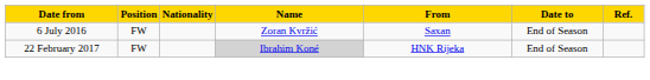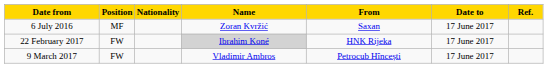 <table class="wikitable" style="text-align:center; font-size:90%; ">
 <tr>
 <th style="background:gold; color:black; width:150px;">Date from</th>
 <th style="background:gold; color:black; width:50px;">Position</th>
 <th style="background:gold; color:black; width:50px;">Nationality</th>
 <th style="background:gold; color:black; width:200px;">Name</th>
 <th style="background:gold; color:black; width:200px;">From</th>
 <th style="background:gold; color:black; width:120px;">Date to</th>
 <th style="background:gold; color:black; width:50px;">Ref.</th>
 </tr>
 <tr>
 <td>6 July 2016</td>
-<td>FW</td>
+<td>MF</td>
 <td></td>
 <td><a href='#'>Zoran Kvržić</a></td>
 <td><a href='#'>Saxan</a></td>
-<td>End of Season</td>
+<td>17 June 2017</td>
 <td></td>
 </tr>
 <tr>
 <td>22 February 2017</td>
 <td>FW</td>
 <td></td>
 <td style="background: lightgrey;"><a href='#'>Ibrahim Koné</a></td>
 <td><a href='#'>HNK Rijeka</a></td>
-<td>End of Season</td>
+<td>17 June 2017</td>
+<td></td>
+</tr>
+<tr>
+<td>9 March 2017</td>
+<td>FW</td>
+<td></td>
+<td><a href='#'>Vladimir Ambros</a></td>
+<td><a href='#'>Petrocub Hîncești</a></td>
+<td>17 June 2017</td>
 <td></td>
 </tr>
 </table>
